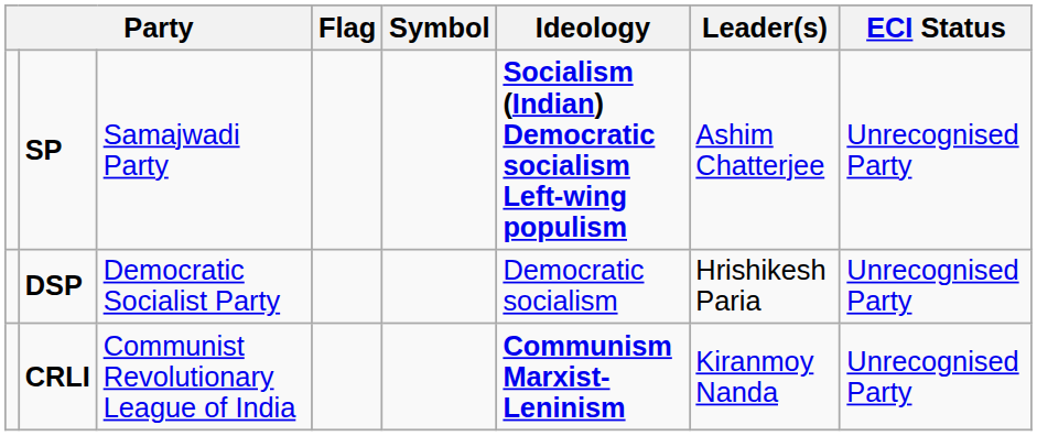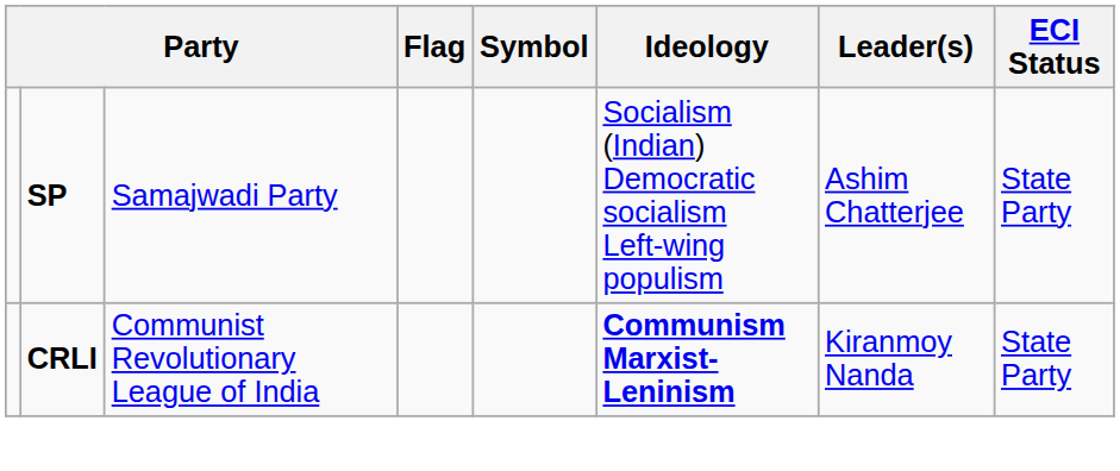 <table class="wikitable" width="60%" style="font-size:90%">
 <tr>
 <th colspan="3">Party</th>
 <th>Flag</th>
 <th>Symbol</th>
 <th>Ideology</th>
 <th>Leader(s)</th>
 <th><a href='#'>ECI</a> Status</th>
 </tr>
 <tr>
 <td></td>
 <td><strong>SP</strong></td>
 <td><a href='#'>Samajwadi Party</a></td>
 <td></td>
 <td></td>
-<td><strong><a href='#'>Socialism</a> (<a href='#'>Indian</a>)<br><a href='#'>Democratic socialism</a><br><a href='#'>Left-wing populism</a></strong></td>
+<td><a href='#'>Socialism</a> (<a href='#'>Indian</a>)<br><a href='#'>Democratic socialism</a><br><a href='#'>Left-wing populism</a></td>
 <td><a href='#'>Ashim Chatterjee</a></td>
-<td><a href='#'>Unrecognised Party</a></td>
-</tr>
-<tr>
-<td></td>
-<td><strong>DSP</strong></td>
-<td><a href='#'>Democratic Socialist Party</a></td>
-<td></td>
-<td></td>
-<td><a href='#'>Democratic socialism</a></td>
-<td>Hrishikesh Paria</td>
-<td><a href='#'>Unrecognised Party</a></td>
+<td><a href='#'>State Party</a></td>
 </tr>
 <tr>
 <td></td>
 <td><strong>CRLI</strong></td>
 <td><a href='#'>Communist Revolutionary League of India</a></td>
 <td></td>
 <td></td>
 <td><strong><a href='#'>Communism</a><br><a href='#'>Marxist-Leninism</a></strong></td>
 <td><a href='#'>Kiranmoy Nanda</a></td>
-<td><a href='#'>Unrecognised Party</a></td>
+<td><a href='#'>State Party</a></td>
 </tr>
 </table>
